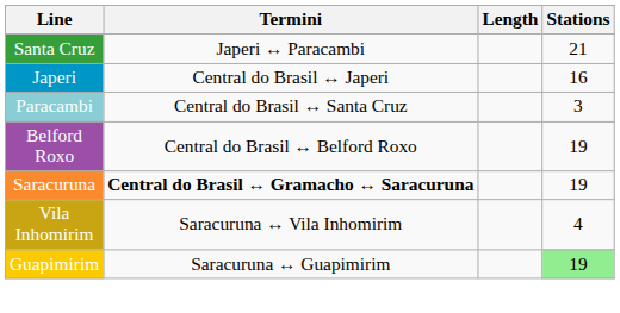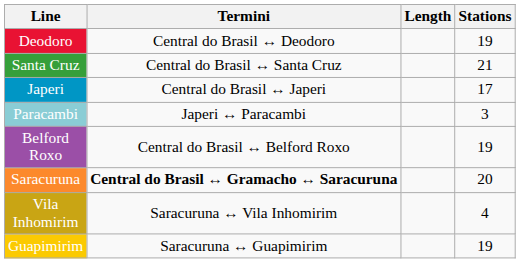 <table class="wikitable">
 <tr>
 <th align="center" width="60px">Line</th>
 <th align="center">Termini</th>
 <th align="center">Length</th>
 <th align="center">Stations</th>
 </tr>
 <tr>
+<td bgcolor="#E91233" align="center" style="color:white">Deodoro</td>
+<td align="center">Central do Brasil ↔ Deodoro</td>
+<td align="center"></td>
+<td align="center">19</td>
+</tr>
+<tr>
 <td bgcolor="#369F3A" align="center" style="color:white">Santa Cruz</td>
-<td align="center">Japeri ↔ Paracambi</td>
+<td align="center">Central do Brasil ↔ Santa Cruz</td>
 <td align="center"></td>
 <td align="center">21</td>
 </tr>
 <tr>
 <td bgcolor="#0096C5" align="center" style="color:white">Japeri</td>
 <td align="center">Central do Brasil ↔ Japeri</td>
 <td align="center"></td>
-<td align="center">16</td>
+<td align="center">17</td>
 </tr>
 <tr>
 <td bgcolor="#8ACDD5" align="center" style="color:white">Paracambi</td>
-<td align="center">Central do Brasil ↔ Santa Cruz</td>
+<td align="center">Japeri ↔ Paracambi</td>
 <td align="center"></td>
 <td align="center">3</td>
 </tr>
 <tr>
 <td bgcolor="#9B4FA7" align="center" style="color:white">Belford Roxo</td>
 <td align="center">Central do Brasil ↔ Belford Roxo</td>
 <td align="center"></td>
 <td align="center">19</td>
 </tr>
 <tr>
 <td bgcolor="#FC892C" align="center" style="color:white">Saracuruna</td>
 <td align="center"><strong>Central do Brasil ↔ Gramacho ↔ Saracuruna</strong></td>
 <td align="center"></td>
-<td align="center">19</td>
+<td align="center">20</td>
 </tr>
 <tr>
 <td bgcolor="#C9A514" align="center" style="color:white">Vila Inhomirim</td>
 <td align="center">Saracuruna ↔ Vila Inhomirim</td>
 <td align="center"></td>
 <td align="center">4</td>
 </tr>
 <tr>
 <td bgcolor="#FBCA01" align="center" style="color:white">Guapimirim</td>
 <td align="center">Saracuruna ↔ Guapimirim</td>
 <td align="center"></td>
-<td align="center" style="background: lightgreen;">19</td>
+<td align="center">19</td>
 </tr>
 </table>
